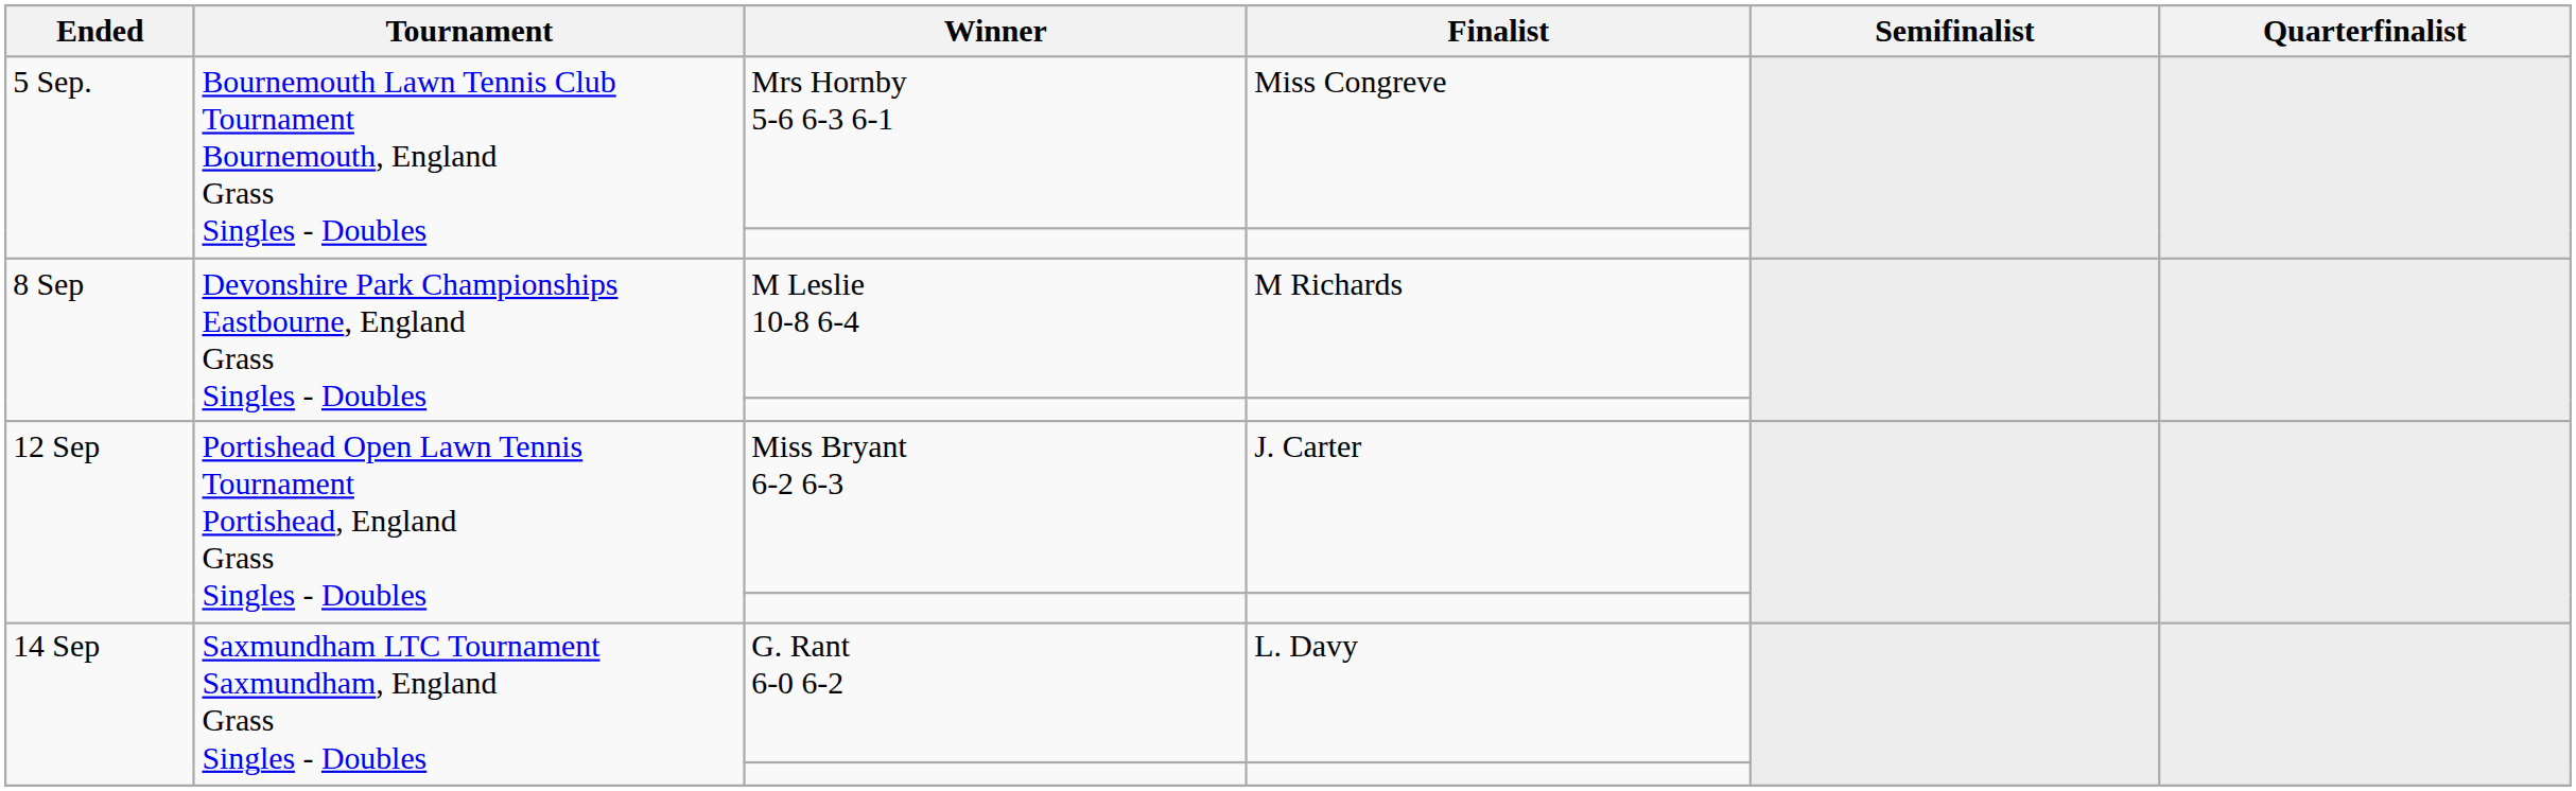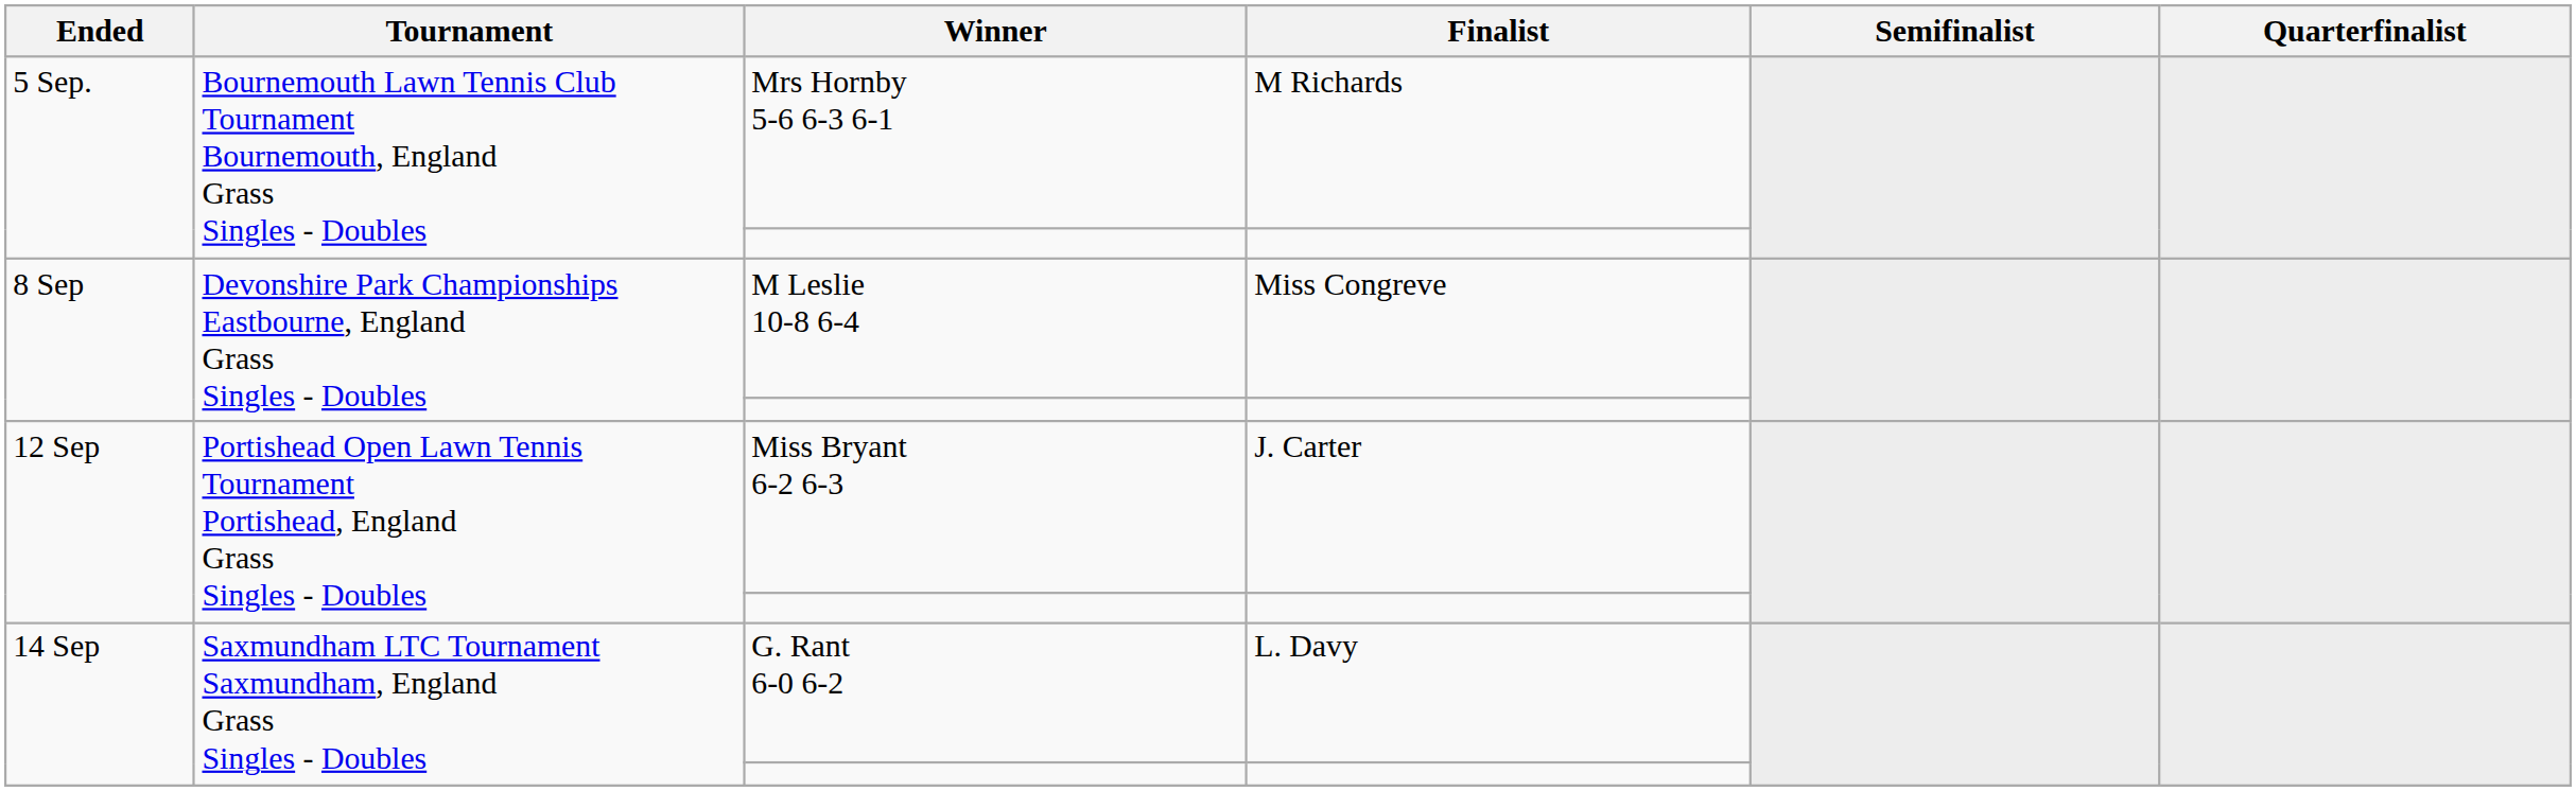 <table class="wikitable" style="font-size:85%;">
 <tr>
 <th width="75">Ended</th>
 <th width="230">Tournament</th>
 <th width="210">Winner</th>
 <th width="210">Finalist</th>
 <th width="170">Semifinalist</th>
 <th width="170">Quarterfinalist</th>
 </tr>
 <tr valign=top>
 <td rowspan=2>5 Sep.</td>
 <td rowspan=2><a href='#'>Bournemouth Lawn Tennis Club Tournament</a><br><a href='#'>Bournemouth</a>, England<br>Grass<br><a href='#'>Singles</a> - <a href='#'>Doubles</a></td>
 <td> Mrs Hornby<br>5-6 6-3 6-1</td>
-<td> Miss Congreve</td>
+<td> M Richards</td>
 <td style="background:#ededed;" rowspan=2></td>
 <td style="background:#ededed;" rowspan=2></td>
 </tr>
 <tr valign=top>
 <td></td>
 <td></td>
 </tr>
 <tr valign=top>
 <td rowspan=2>8 Sep</td>
 <td rowspan=2><a href='#'>Devonshire Park Championships</a><br><a href='#'>Eastbourne</a>, England<br>Grass<br><a href='#'>Singles</a> - <a href='#'>Doubles</a></td>
 <td> M Leslie<br>10-8 6-4</td>
-<td> M Richards</td>
+<td> Miss Congreve</td>
 <td style="background:#ededed;" rowspan=2></td>
 <td style="background:#ededed;" rowspan=2></td>
 </tr>
 <tr valign=top>
 <td></td>
 <td></td>
 </tr>
 <tr valign=top>
 <td rowspan=2>12 Sep</td>
 <td rowspan=2><a href='#'>Portishead Open Lawn Tennis Tournament</a><br><a href='#'>Portishead</a>, England<br>Grass<br><a href='#'>Singles</a> - <a href='#'>Doubles</a></td>
 <td> Miss Bryant<br>6-2 6-3</td>
 <td> J. Carter</td>
 <td style="background:#ededed;" rowspan=2></td>
 <td style="background:#ededed;" rowspan=2></td>
 </tr>
 <tr valign=top>
 <td></td>
 <td></td>
 </tr>
 <tr valign=top>
 <td rowspan=2>14 Sep</td>
 <td rowspan=2><a href='#'>Saxmundham LTC Tournament</a><br> <a href='#'>Saxmundham</a>, England<br>Grass<br><a href='#'>Singles</a> - <a href='#'>Doubles</a></td>
 <td> G. Rant<br>6-0 6-2</td>
 <td> L. Davy</td>
 <td style="background:#ededed;" rowspan=2></td>
 <td style="background:#ededed;" rowspan=2></td>
 </tr>
 <tr valign=top>
 <td></td>
 <td></td>
 </tr>
 <tr valign=top>
 </tr>
 </table>
